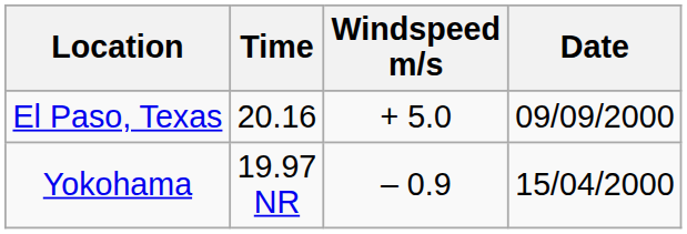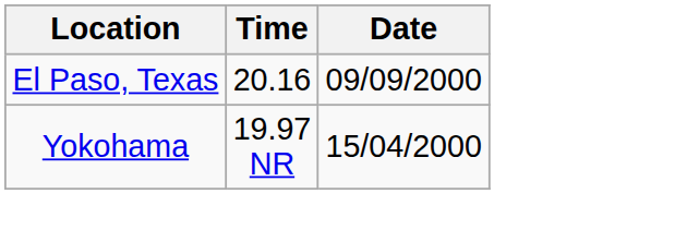 <table class="wikitable" style= "text-align: center">
 <tr>
 <th>Location</th>
 <th>Time</th>
-<th>Windspeed<br>m/s</th>
 <th>Date</th>
 </tr>
 <tr>
 <td><a href='#'>El Paso, Texas</a></td>
 <td>20.16</td>
-<td>+ 5.0</td>
 <td>09/09/2000</td>
 </tr>
 <tr>
 <td><a href='#'>Yokohama</a></td>
 <td>19.97<br><a href='#'>NR</a></td>
-<td>– 0.9</td>
 <td>15/04/2000</td>
 </tr>
 </table>
